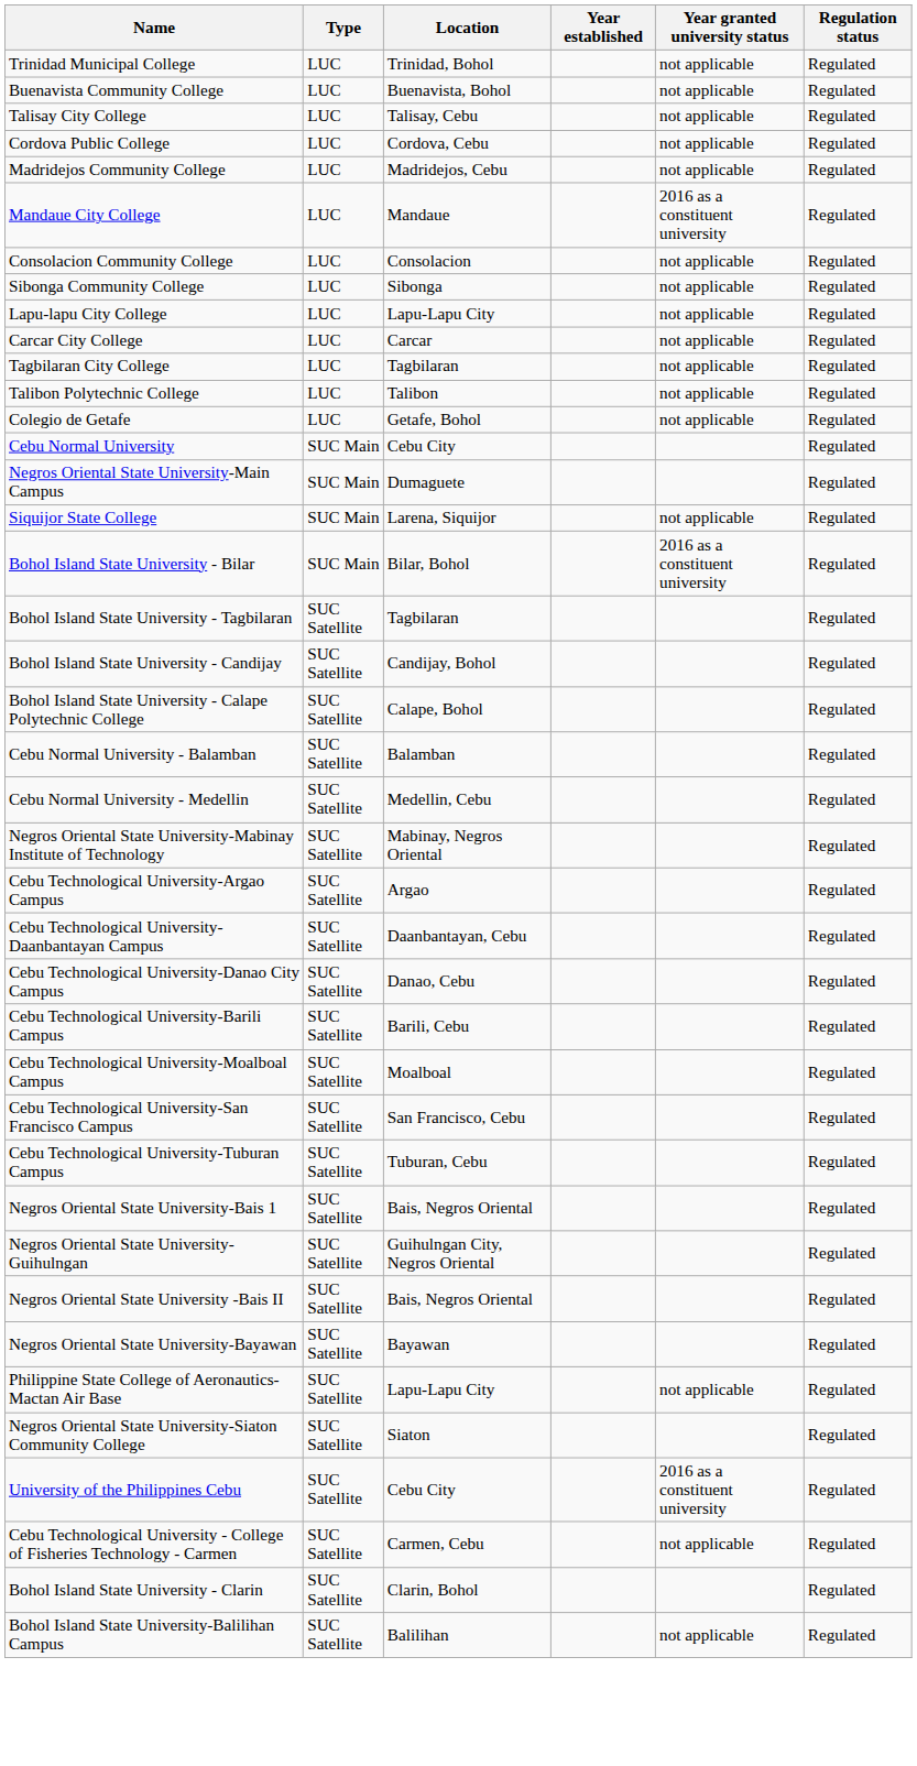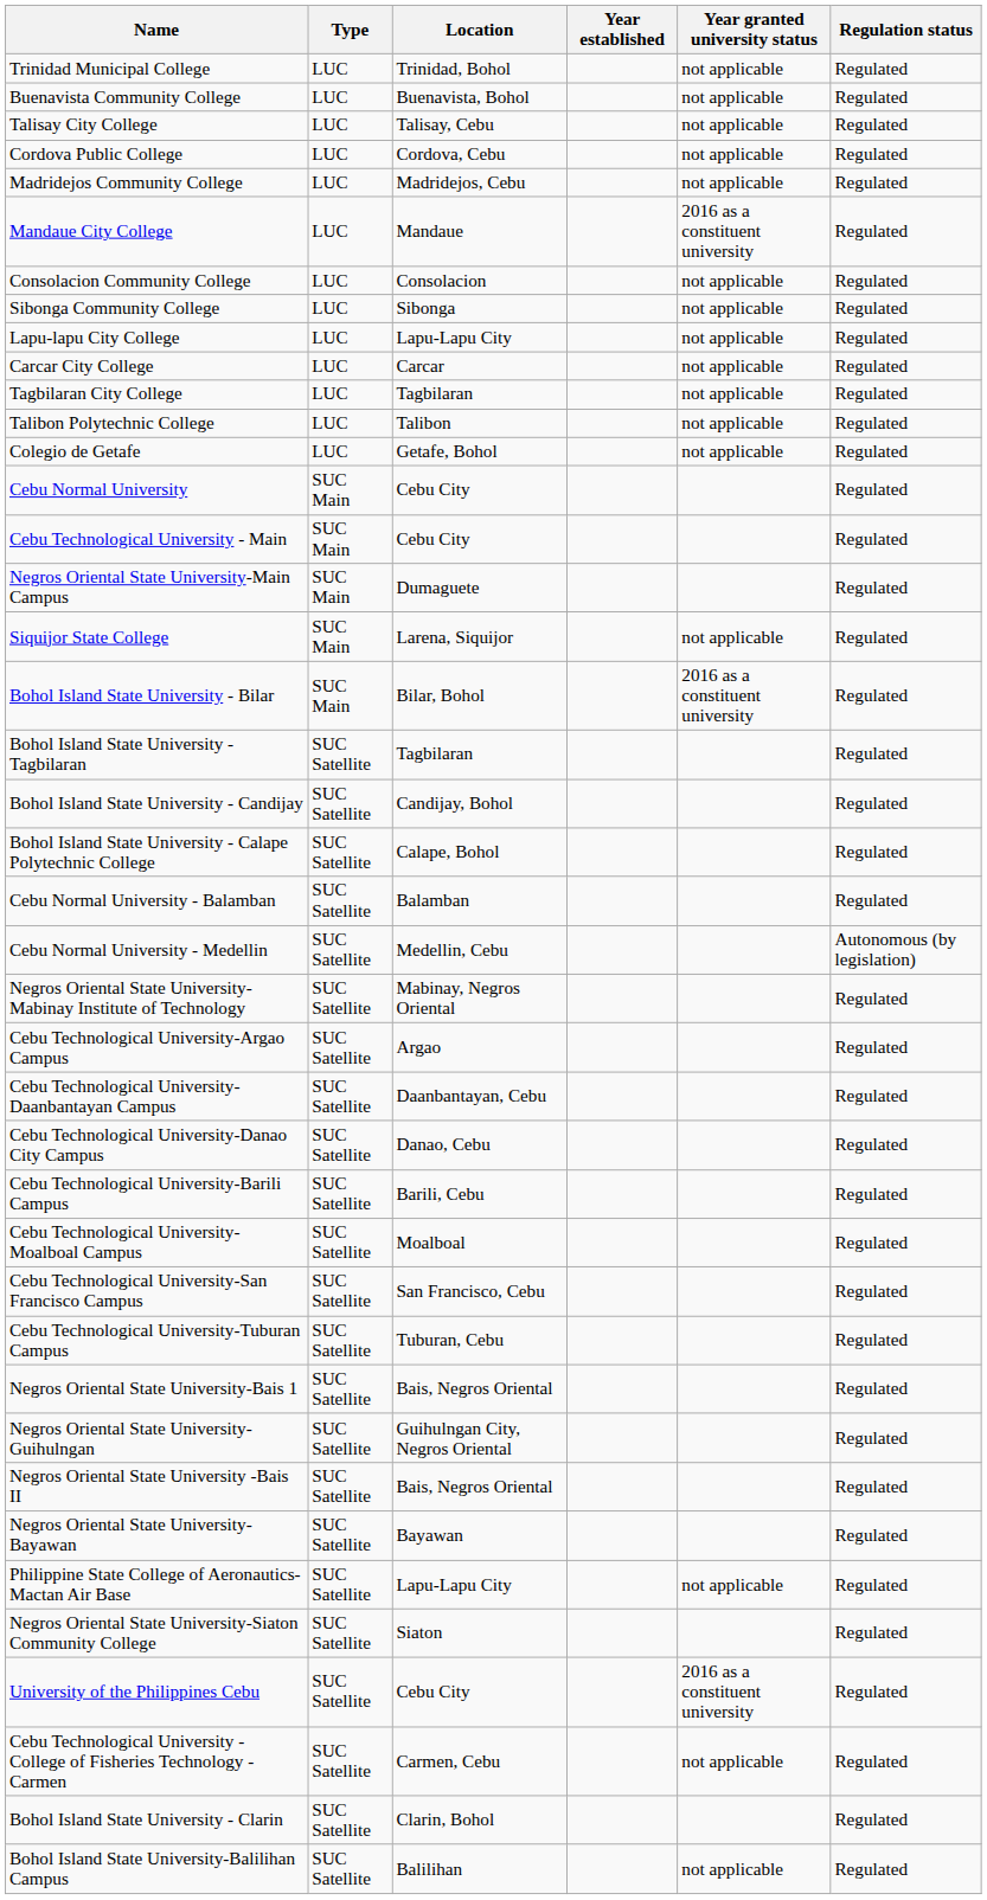 <table class="wikitable sortable static-row-numbers">
 <tr>
 <th>Name</th>
 <th>Type</th>
 <th class="unsortable">Location</th>
 <th>Year established</th>
 <th style="vertical-align:middle;">Year granted university status</th>
 <th style="vertical-align:middle;">Regulation status</th>
 </tr>
 <tr>
 <td>Trinidad Municipal College</td>
 <td>LUC</td>
 <td>Trinidad, Bohol</td>
 <td></td>
 <td style="vertical-align:middle;">not applicable</td>
 <td style="vertical-align:middle;">Regulated</td>
 </tr>
 <tr>
 <td>Buenavista Community College</td>
 <td>LUC</td>
 <td>Buenavista, Bohol</td>
 <td></td>
 <td style="vertical-align:middle;">not applicable</td>
 <td style="vertical-align:middle;">Regulated</td>
 </tr>
 <tr>
 <td>Talisay City College</td>
 <td>LUC</td>
 <td>Talisay, Cebu</td>
 <td></td>
 <td style="vertical-align:middle;">not applicable</td>
 <td style="vertical-align:middle;">Regulated</td>
 </tr>
 <tr>
 <td>Cordova Public College</td>
 <td>LUC</td>
 <td>Cordova, Cebu</td>
 <td></td>
 <td style="vertical-align:middle;">not applicable</td>
 <td style="vertical-align:middle;">Regulated</td>
 </tr>
 <tr>
 <td>Madridejos Community College</td>
 <td>LUC</td>
 <td>Madridejos, Cebu</td>
 <td></td>
 <td style="vertical-align:middle;">not applicable</td>
 <td style="vertical-align:middle;">Regulated</td>
 </tr>
 <tr>
 <td><a href='#'>Mandaue City College</a></td>
 <td>LUC</td>
 <td>Mandaue</td>
 <td></td>
 <td>2016 as a constituent university</td>
 <td style="vertical-align:middle;">Regulated</td>
 </tr>
 <tr>
 <td>Consolacion Community College</td>
 <td>LUC</td>
 <td>Consolacion</td>
 <td></td>
 <td style="vertical-align:middle;">not applicable</td>
 <td style="vertical-align:middle;">Regulated</td>
 </tr>
 <tr>
 <td>Sibonga Community College</td>
 <td>LUC</td>
 <td>Sibonga</td>
 <td></td>
 <td style="vertical-align:middle;">not applicable</td>
 <td style="vertical-align:middle;">Regulated</td>
 </tr>
 <tr>
 <td>Lapu-lapu City College</td>
 <td>LUC</td>
 <td>Lapu-Lapu City</td>
 <td></td>
 <td style="vertical-align:middle;">not applicable</td>
 <td style="vertical-align:middle;">Regulated</td>
 </tr>
 <tr>
 <td>Carcar City College</td>
 <td>LUC</td>
 <td>Carcar</td>
 <td></td>
 <td style="vertical-align:middle;">not applicable</td>
 <td style="vertical-align:middle;">Regulated</td>
 </tr>
 <tr>
 <td>Tagbilaran City College</td>
 <td>LUC</td>
 <td>Tagbilaran</td>
 <td></td>
 <td style="vertical-align:middle;">not applicable</td>
 <td style="vertical-align:middle;">Regulated</td>
 </tr>
 <tr>
 <td>Talibon Polytechnic College</td>
 <td>LUC</td>
 <td>Talibon</td>
 <td></td>
 <td style="vertical-align:middle;">not applicable</td>
 <td style="vertical-align:middle;">Regulated</td>
 </tr>
 <tr>
 <td>Colegio de Getafe</td>
 <td>LUC</td>
 <td>Getafe, Bohol</td>
 <td></td>
 <td style="vertical-align:middle;">not applicable</td>
 <td style="vertical-align:middle;">Regulated</td>
 </tr>
 <tr>
 <td><a href='#'>Cebu Normal University</a></td>
 <td>SUC Main</td>
 <td>Cebu City</td>
 <td></td>
 <td></td>
 <td style="vertical-align:middle;">Regulated</td>
 </tr>
 <tr>
+<td><a href='#'>Cebu Technological University</a> - Main</td>
+<td>SUC Main</td>
+<td>Cebu City</td>
+<td></td>
+<td></td>
+<td style="vertical-align:middle;">Regulated</td>
+</tr>
+<tr>
 <td><a href='#'>Negros Oriental State University</a>-Main Campus</td>
 <td>SUC Main</td>
 <td>Dumaguete</td>
 <td></td>
 <td></td>
 <td style="vertical-align:middle;">Regulated</td>
 </tr>
 <tr>
 <td><a href='#'>Siquijor State College</a></td>
 <td>SUC Main</td>
 <td>Larena, Siquijor</td>
 <td></td>
 <td style="vertical-align:middle;">not applicable</td>
 <td style="vertical-align:middle;">Regulated</td>
 </tr>
 <tr>
 <td><a href='#'>Bohol Island State University</a> - Bilar</td>
 <td>SUC Main</td>
 <td>Bilar, Bohol</td>
 <td></td>
 <td>2016 as a constituent university</td>
 <td style="vertical-align:middle;">Regulated</td>
 </tr>
 <tr>
 <td>Bohol Island State University - Tagbilaran</td>
 <td>SUC Satellite</td>
 <td>Tagbilaran</td>
 <td></td>
 <td></td>
 <td style="vertical-align:middle;">Regulated</td>
 </tr>
 <tr>
 <td>Bohol Island State University - Candijay</td>
 <td>SUC Satellite</td>
 <td>Candijay, Bohol</td>
 <td></td>
 <td></td>
 <td style="vertical-align:middle;">Regulated</td>
 </tr>
 <tr>
 <td>Bohol Island State University - Calape Polytechnic College</td>
 <td>SUC Satellite</td>
 <td>Calape, Bohol</td>
 <td></td>
 <td></td>
 <td style="vertical-align:middle;">Regulated</td>
 </tr>
 <tr>
 <td>Cebu Normal University - Balamban</td>
 <td>SUC Satellite</td>
 <td>Balamban</td>
 <td></td>
 <td></td>
 <td style="vertical-align:middle;">Regulated</td>
 </tr>
 <tr>
 <td>Cebu Normal University - Medellin</td>
 <td>SUC Satellite</td>
 <td>Medellin, Cebu</td>
 <td></td>
 <td></td>
-<td style="vertical-align:middle;">Regulated</td>
+<td style="vertical-align:middle;">Autonomous (by legislation)</td>
 </tr>
 <tr>
 <td>Negros Oriental State University-Mabinay Institute of Technology</td>
 <td>SUC Satellite</td>
 <td>Mabinay, Negros Oriental</td>
 <td></td>
 <td></td>
 <td style="vertical-align:middle;">Regulated</td>
 </tr>
 <tr>
 <td>Cebu Technological University-Argao Campus</td>
 <td>SUC Satellite</td>
 <td>Argao</td>
 <td></td>
 <td></td>
 <td style="vertical-align:middle;">Regulated</td>
 </tr>
 <tr>
 <td>Cebu Technological University-Daanbantayan Campus</td>
 <td>SUC Satellite</td>
 <td>Daanbantayan, Cebu</td>
 <td></td>
 <td></td>
 <td style="vertical-align:middle;">Regulated</td>
 </tr>
 <tr>
 <td>Cebu Technological University-Danao City Campus</td>
 <td>SUC Satellite</td>
 <td>Danao, Cebu</td>
 <td></td>
 <td></td>
 <td style="vertical-align:middle;">Regulated</td>
 </tr>
 <tr>
 <td>Cebu Technological University-Barili Campus</td>
 <td>SUC Satellite</td>
 <td>Barili, Cebu</td>
 <td></td>
 <td></td>
 <td style="vertical-align:middle;">Regulated</td>
 </tr>
 <tr>
 <td>Cebu Technological University-Moalboal Campus</td>
 <td>SUC Satellite</td>
 <td>Moalboal</td>
 <td></td>
 <td></td>
 <td style="vertical-align:middle;">Regulated</td>
 </tr>
 <tr>
 <td>Cebu Technological University-San Francisco Campus</td>
 <td>SUC Satellite</td>
 <td>San Francisco, Cebu</td>
 <td></td>
 <td></td>
 <td style="vertical-align:middle;">Regulated</td>
 </tr>
 <tr>
 <td>Cebu Technological University-Tuburan Campus</td>
 <td>SUC Satellite</td>
 <td>Tuburan, Cebu</td>
 <td></td>
 <td></td>
 <td style="vertical-align:middle;">Regulated</td>
 </tr>
 <tr>
 <td>Negros Oriental State University-Bais 1</td>
 <td>SUC Satellite</td>
 <td>Bais, Negros Oriental</td>
 <td></td>
 <td></td>
 <td style="vertical-align:middle;">Regulated</td>
 </tr>
 <tr>
 <td>Negros Oriental State University-Guihulngan</td>
 <td>SUC Satellite</td>
 <td>Guihulngan City, Negros Oriental</td>
 <td></td>
 <td></td>
 <td style="vertical-align:middle;">Regulated</td>
 </tr>
 <tr>
 <td>Negros Oriental State University -Bais II</td>
 <td>SUC Satellite</td>
 <td>Bais, Negros Oriental</td>
 <td></td>
 <td></td>
 <td style="vertical-align:middle;">Regulated</td>
 </tr>
 <tr>
 <td>Negros Oriental State University-Bayawan</td>
 <td>SUC Satellite</td>
 <td>Bayawan</td>
 <td></td>
 <td></td>
 <td style="vertical-align:middle;">Regulated</td>
 </tr>
 <tr>
 <td>Philippine State College of Aeronautics-Mactan Air Base</td>
 <td>SUC Satellite</td>
 <td>Lapu-Lapu City</td>
 <td></td>
 <td style="vertical-align:middle;">not applicable</td>
 <td style="vertical-align:middle;">Regulated</td>
 </tr>
 <tr>
 <td>Negros Oriental State University-Siaton Community College</td>
 <td>SUC Satellite</td>
 <td>Siaton</td>
 <td></td>
 <td></td>
 <td style="vertical-align:middle;">Regulated</td>
 </tr>
 <tr>
 <td><a href='#'>University of the Philippines Cebu</a></td>
 <td>SUC Satellite</td>
 <td>Cebu City</td>
 <td></td>
 <td>2016 as a constituent university</td>
 <td style="vertical-align:middle;">Regulated</td>
 </tr>
 <tr>
 <td>Cebu Technological University - College of Fisheries Technology - Carmen</td>
 <td>SUC Satellite</td>
 <td>Carmen, Cebu</td>
 <td></td>
 <td style="vertical-align:middle;">not applicable</td>
 <td style="vertical-align:middle;">Regulated</td>
 </tr>
 <tr>
 <td>Bohol Island State University - Clarin</td>
 <td>SUC Satellite</td>
 <td>Clarin, Bohol</td>
 <td></td>
 <td></td>
 <td style="vertical-align:middle;">Regulated</td>
 </tr>
 <tr>
 <td>Bohol Island State University-Balilihan Campus</td>
 <td>SUC Satellite</td>
 <td>Balilihan</td>
 <td></td>
 <td style="vertical-align:middle;">not applicable</td>
 <td style="vertical-align:middle;">Regulated</td>
 </tr>
 </table>
